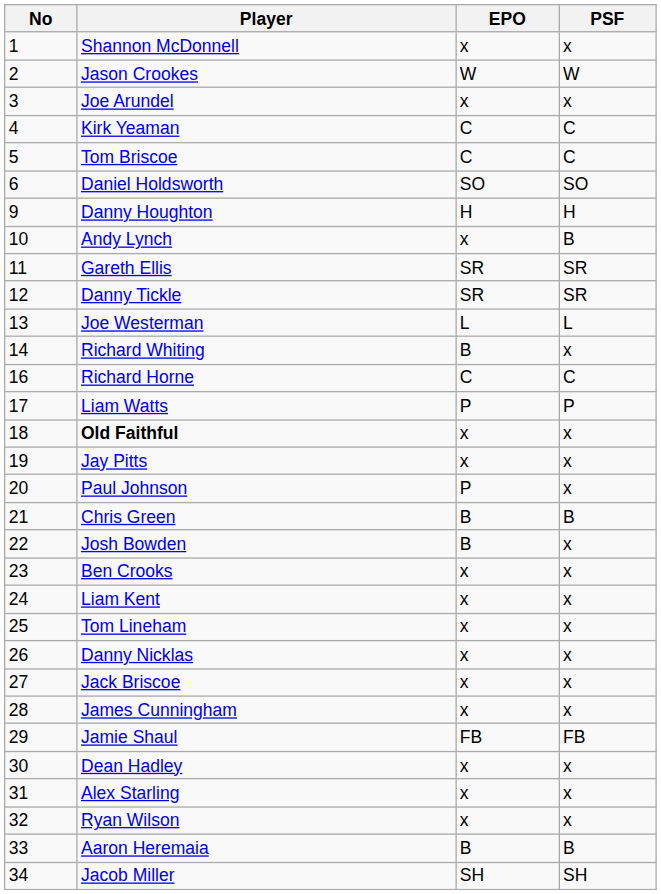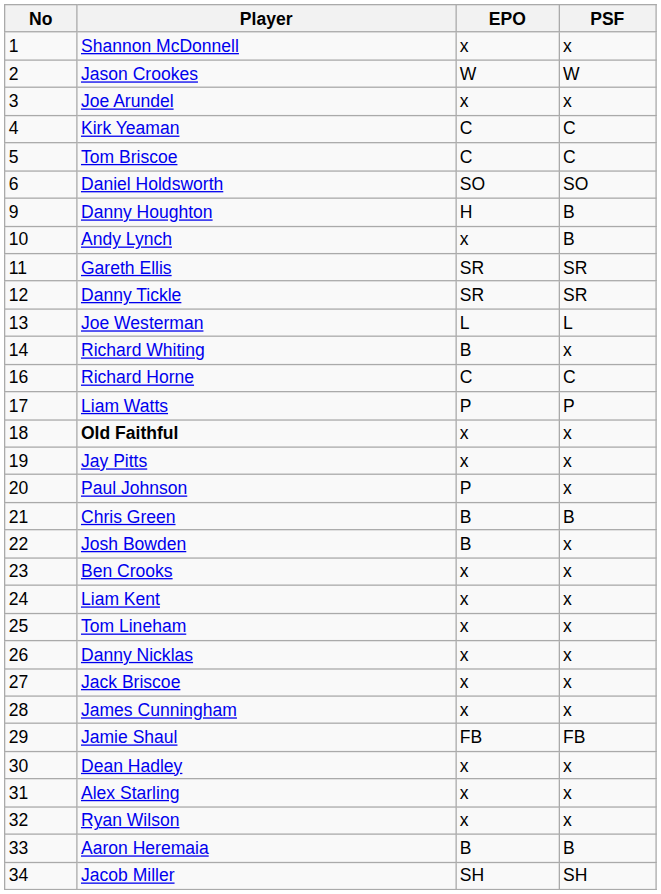 <table class="wikitable" style="font-size:85%;" width="40%">
 <tr>
 <th>No</th>
 <th>Player</th>
 <th>EPO</th>
 <th>PSF</th>
 </tr>
 <tr>
 <td>1</td>
 <td><a href='#'>Shannon McDonnell</a></td>
 <td>x</td>
 <td>x</td>
 </tr>
 <tr>
 <td>2</td>
 <td><a href='#'>Jason Crookes</a></td>
 <td>W</td>
 <td>W</td>
 </tr>
 <tr>
 <td>3</td>
 <td><a href='#'>Joe Arundel</a></td>
 <td>x</td>
 <td>x</td>
 </tr>
 <tr>
 <td>4</td>
 <td><a href='#'>Kirk Yeaman</a></td>
 <td>C</td>
 <td>C</td>
 </tr>
 <tr>
 <td>5</td>
 <td><a href='#'>Tom Briscoe</a></td>
 <td>C</td>
 <td>C</td>
 </tr>
 <tr>
 <td>6</td>
 <td><a href='#'>Daniel Holdsworth</a></td>
 <td>SO</td>
 <td>SO</td>
 </tr>
 <tr>
 <td>9</td>
 <td><a href='#'>Danny Houghton</a></td>
 <td>H</td>
-<td>H</td>
+<td>B</td>
 </tr>
 <tr>
 <td>10</td>
 <td><a href='#'>Andy Lynch</a></td>
 <td>x</td>
 <td>B</td>
 </tr>
 <tr>
 <td>11</td>
 <td><a href='#'>Gareth Ellis</a></td>
 <td>SR</td>
 <td>SR</td>
 </tr>
 <tr>
 <td>12</td>
 <td><a href='#'>Danny Tickle</a></td>
 <td>SR</td>
 <td>SR</td>
 </tr>
 <tr>
 <td>13</td>
 <td><a href='#'>Joe Westerman</a></td>
 <td>L</td>
 <td>L</td>
 </tr>
 <tr>
 <td>14</td>
 <td><a href='#'>Richard Whiting</a></td>
 <td>B</td>
 <td>x</td>
 </tr>
 <tr>
 <td>16</td>
 <td><a href='#'>Richard Horne</a></td>
 <td>C</td>
 <td>C</td>
 </tr>
 <tr>
 <td>17</td>
 <td><a href='#'>Liam Watts</a></td>
 <td>P</td>
 <td>P</td>
 </tr>
 <tr>
 <td>18</td>
 <td><strong>Old Faithful</strong></td>
 <td>x</td>
 <td>x</td>
 </tr>
 <tr>
 <td>19</td>
 <td><a href='#'>Jay Pitts</a></td>
 <td>x</td>
 <td>x</td>
 </tr>
 <tr>
 <td>20</td>
 <td><a href='#'>Paul Johnson</a></td>
 <td>P</td>
 <td>x</td>
 </tr>
 <tr>
 <td>21</td>
 <td><a href='#'>Chris Green</a></td>
 <td>B</td>
 <td>B</td>
 </tr>
 <tr>
 <td>22</td>
 <td><a href='#'>Josh Bowden</a></td>
 <td>B</td>
 <td>x</td>
 </tr>
 <tr>
 <td>23</td>
 <td><a href='#'>Ben Crooks</a></td>
 <td>x</td>
 <td>x</td>
 </tr>
 <tr>
 <td>24</td>
 <td><a href='#'>Liam Kent</a></td>
 <td>x</td>
 <td>x</td>
 </tr>
 <tr>
 <td>25</td>
 <td><a href='#'>Tom Lineham</a></td>
 <td>x</td>
 <td>x</td>
 </tr>
 <tr>
 <td>26</td>
 <td><a href='#'>Danny Nicklas</a></td>
 <td>x</td>
 <td>x</td>
 </tr>
 <tr>
 <td>27</td>
 <td><a href='#'>Jack Briscoe</a></td>
 <td>x</td>
 <td>x</td>
 </tr>
 <tr>
 <td>28</td>
 <td><a href='#'>James Cunningham</a></td>
 <td>x</td>
 <td>x</td>
 </tr>
 <tr>
 <td>29</td>
 <td><a href='#'>Jamie Shaul</a></td>
 <td>FB</td>
 <td>FB</td>
 </tr>
 <tr>
 <td>30</td>
 <td><a href='#'>Dean Hadley</a></td>
 <td>x</td>
 <td>x</td>
 </tr>
 <tr>
 <td>31</td>
 <td><a href='#'>Alex Starling</a></td>
 <td>x</td>
 <td>x</td>
 </tr>
 <tr>
 <td>32</td>
 <td><a href='#'>Ryan Wilson</a></td>
 <td>x</td>
 <td>x</td>
 </tr>
 <tr>
 <td>33</td>
 <td><a href='#'>Aaron Heremaia</a></td>
 <td>B</td>
 <td>B</td>
 </tr>
 <tr>
 <td>34</td>
 <td><a href='#'>Jacob Miller</a></td>
 <td>SH</td>
 <td>SH</td>
 </tr>
 <tr>
 </tr>
 </table>
